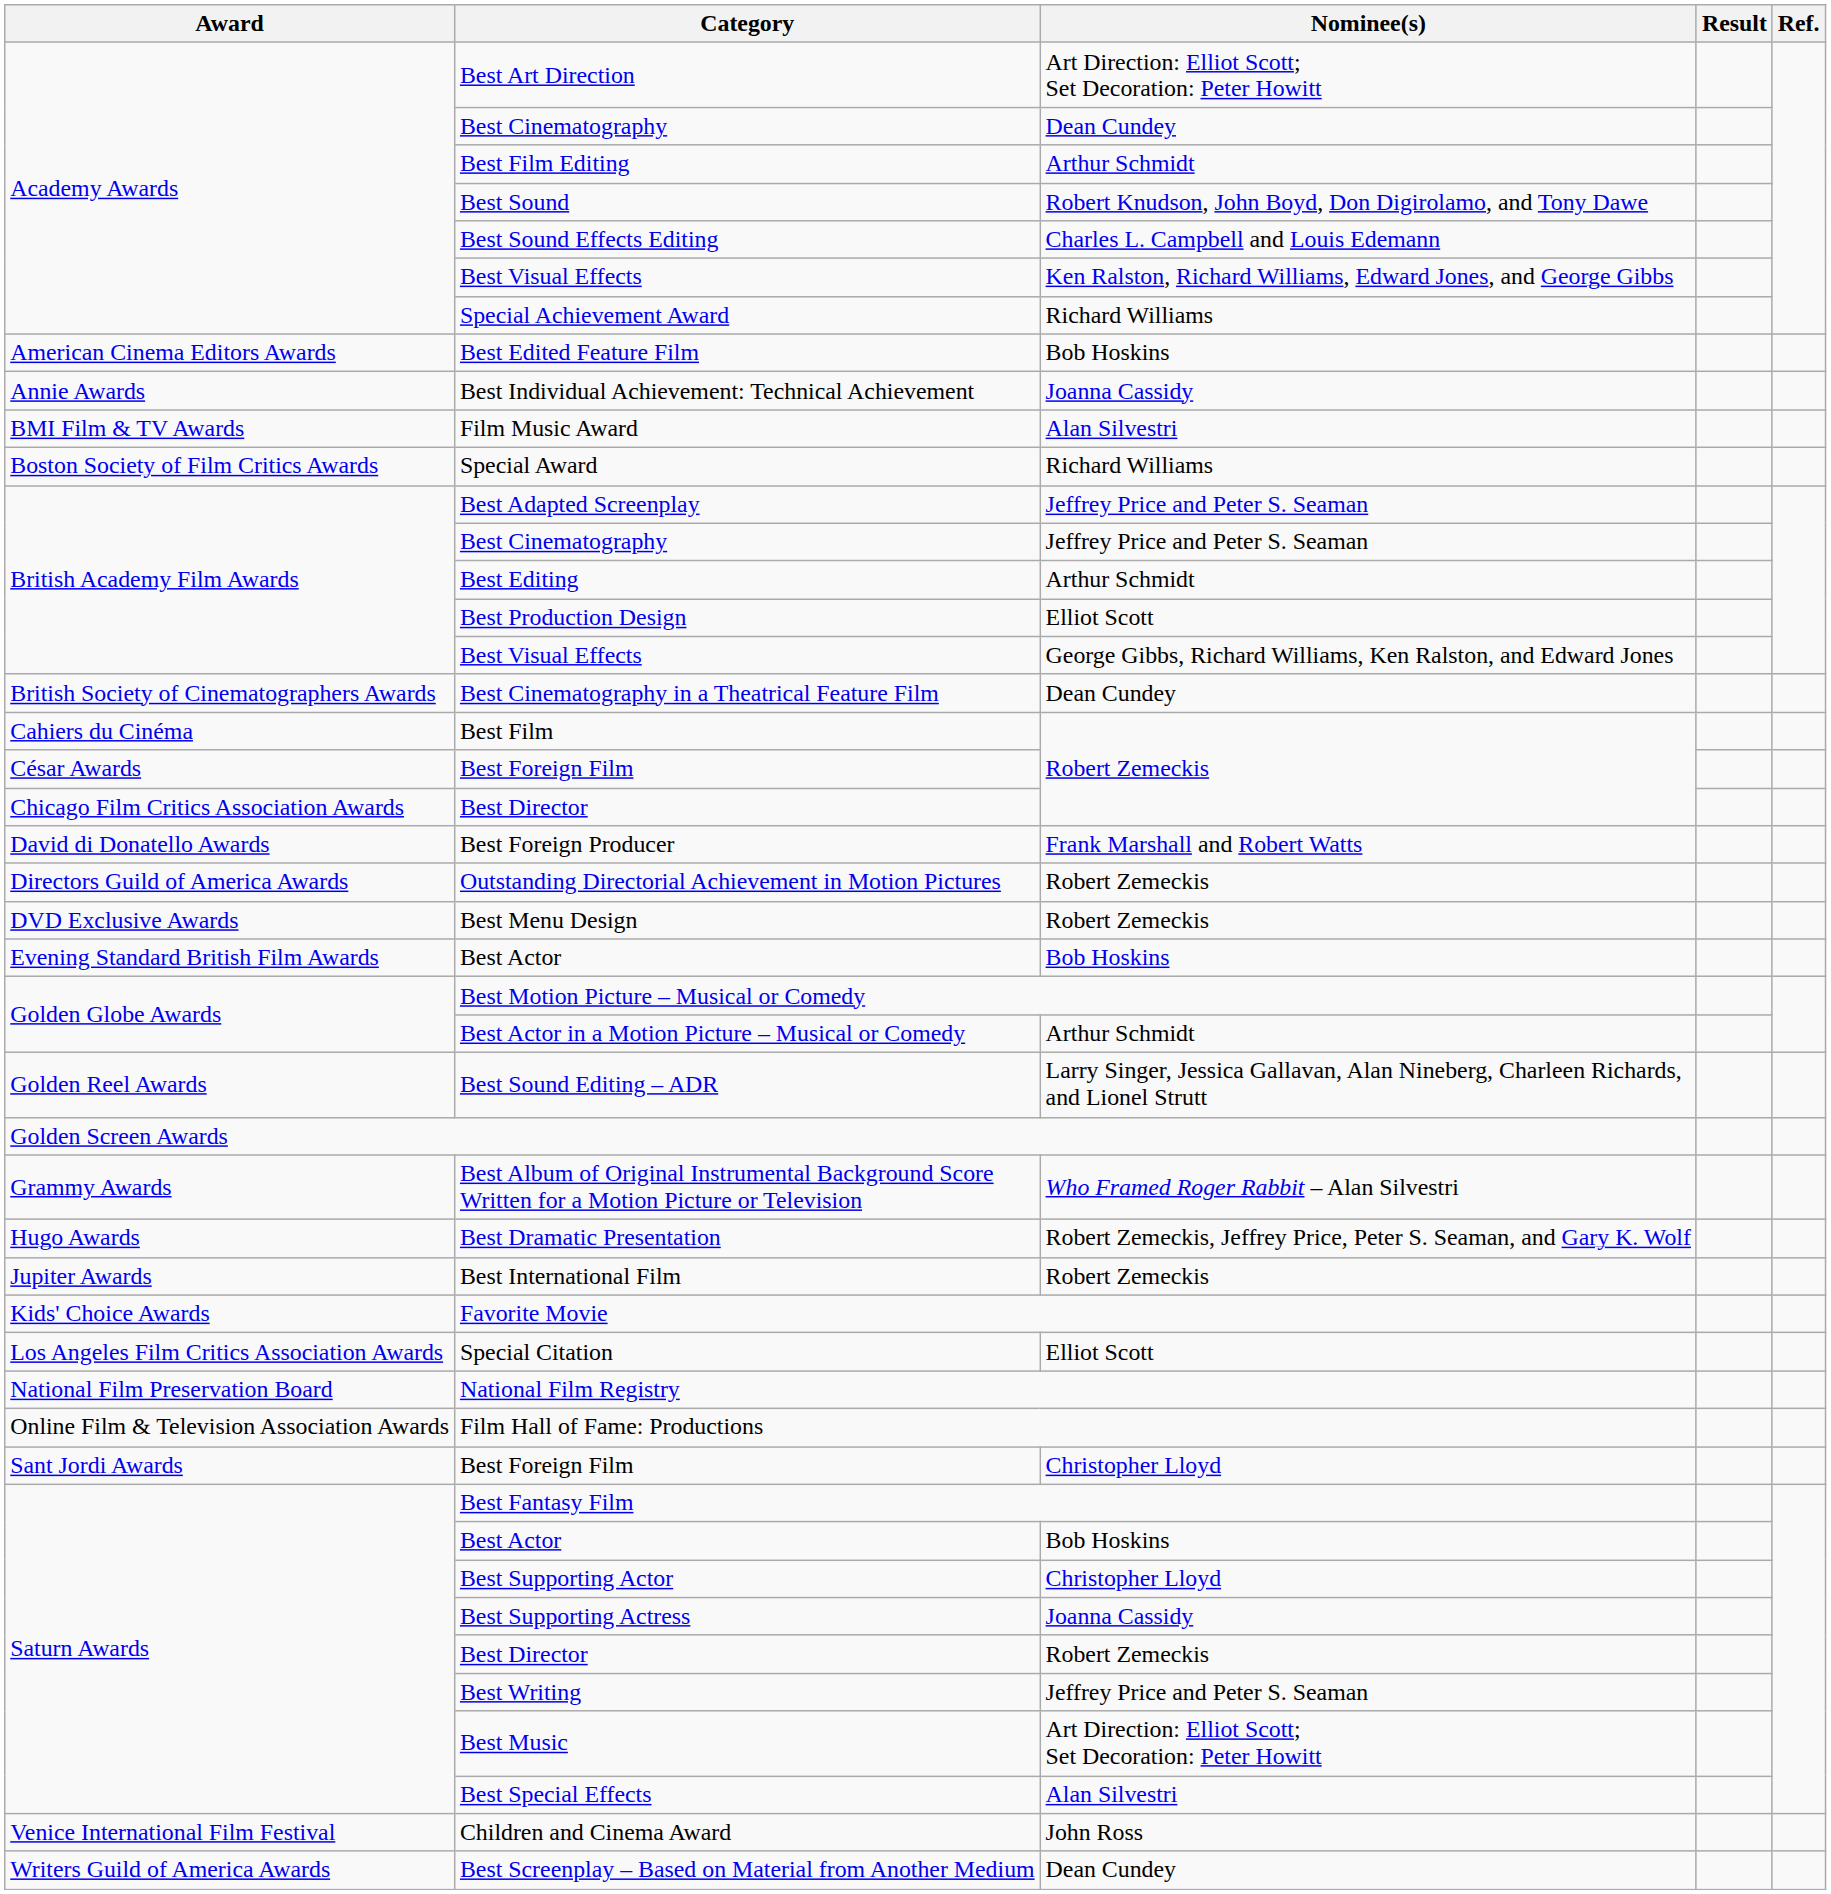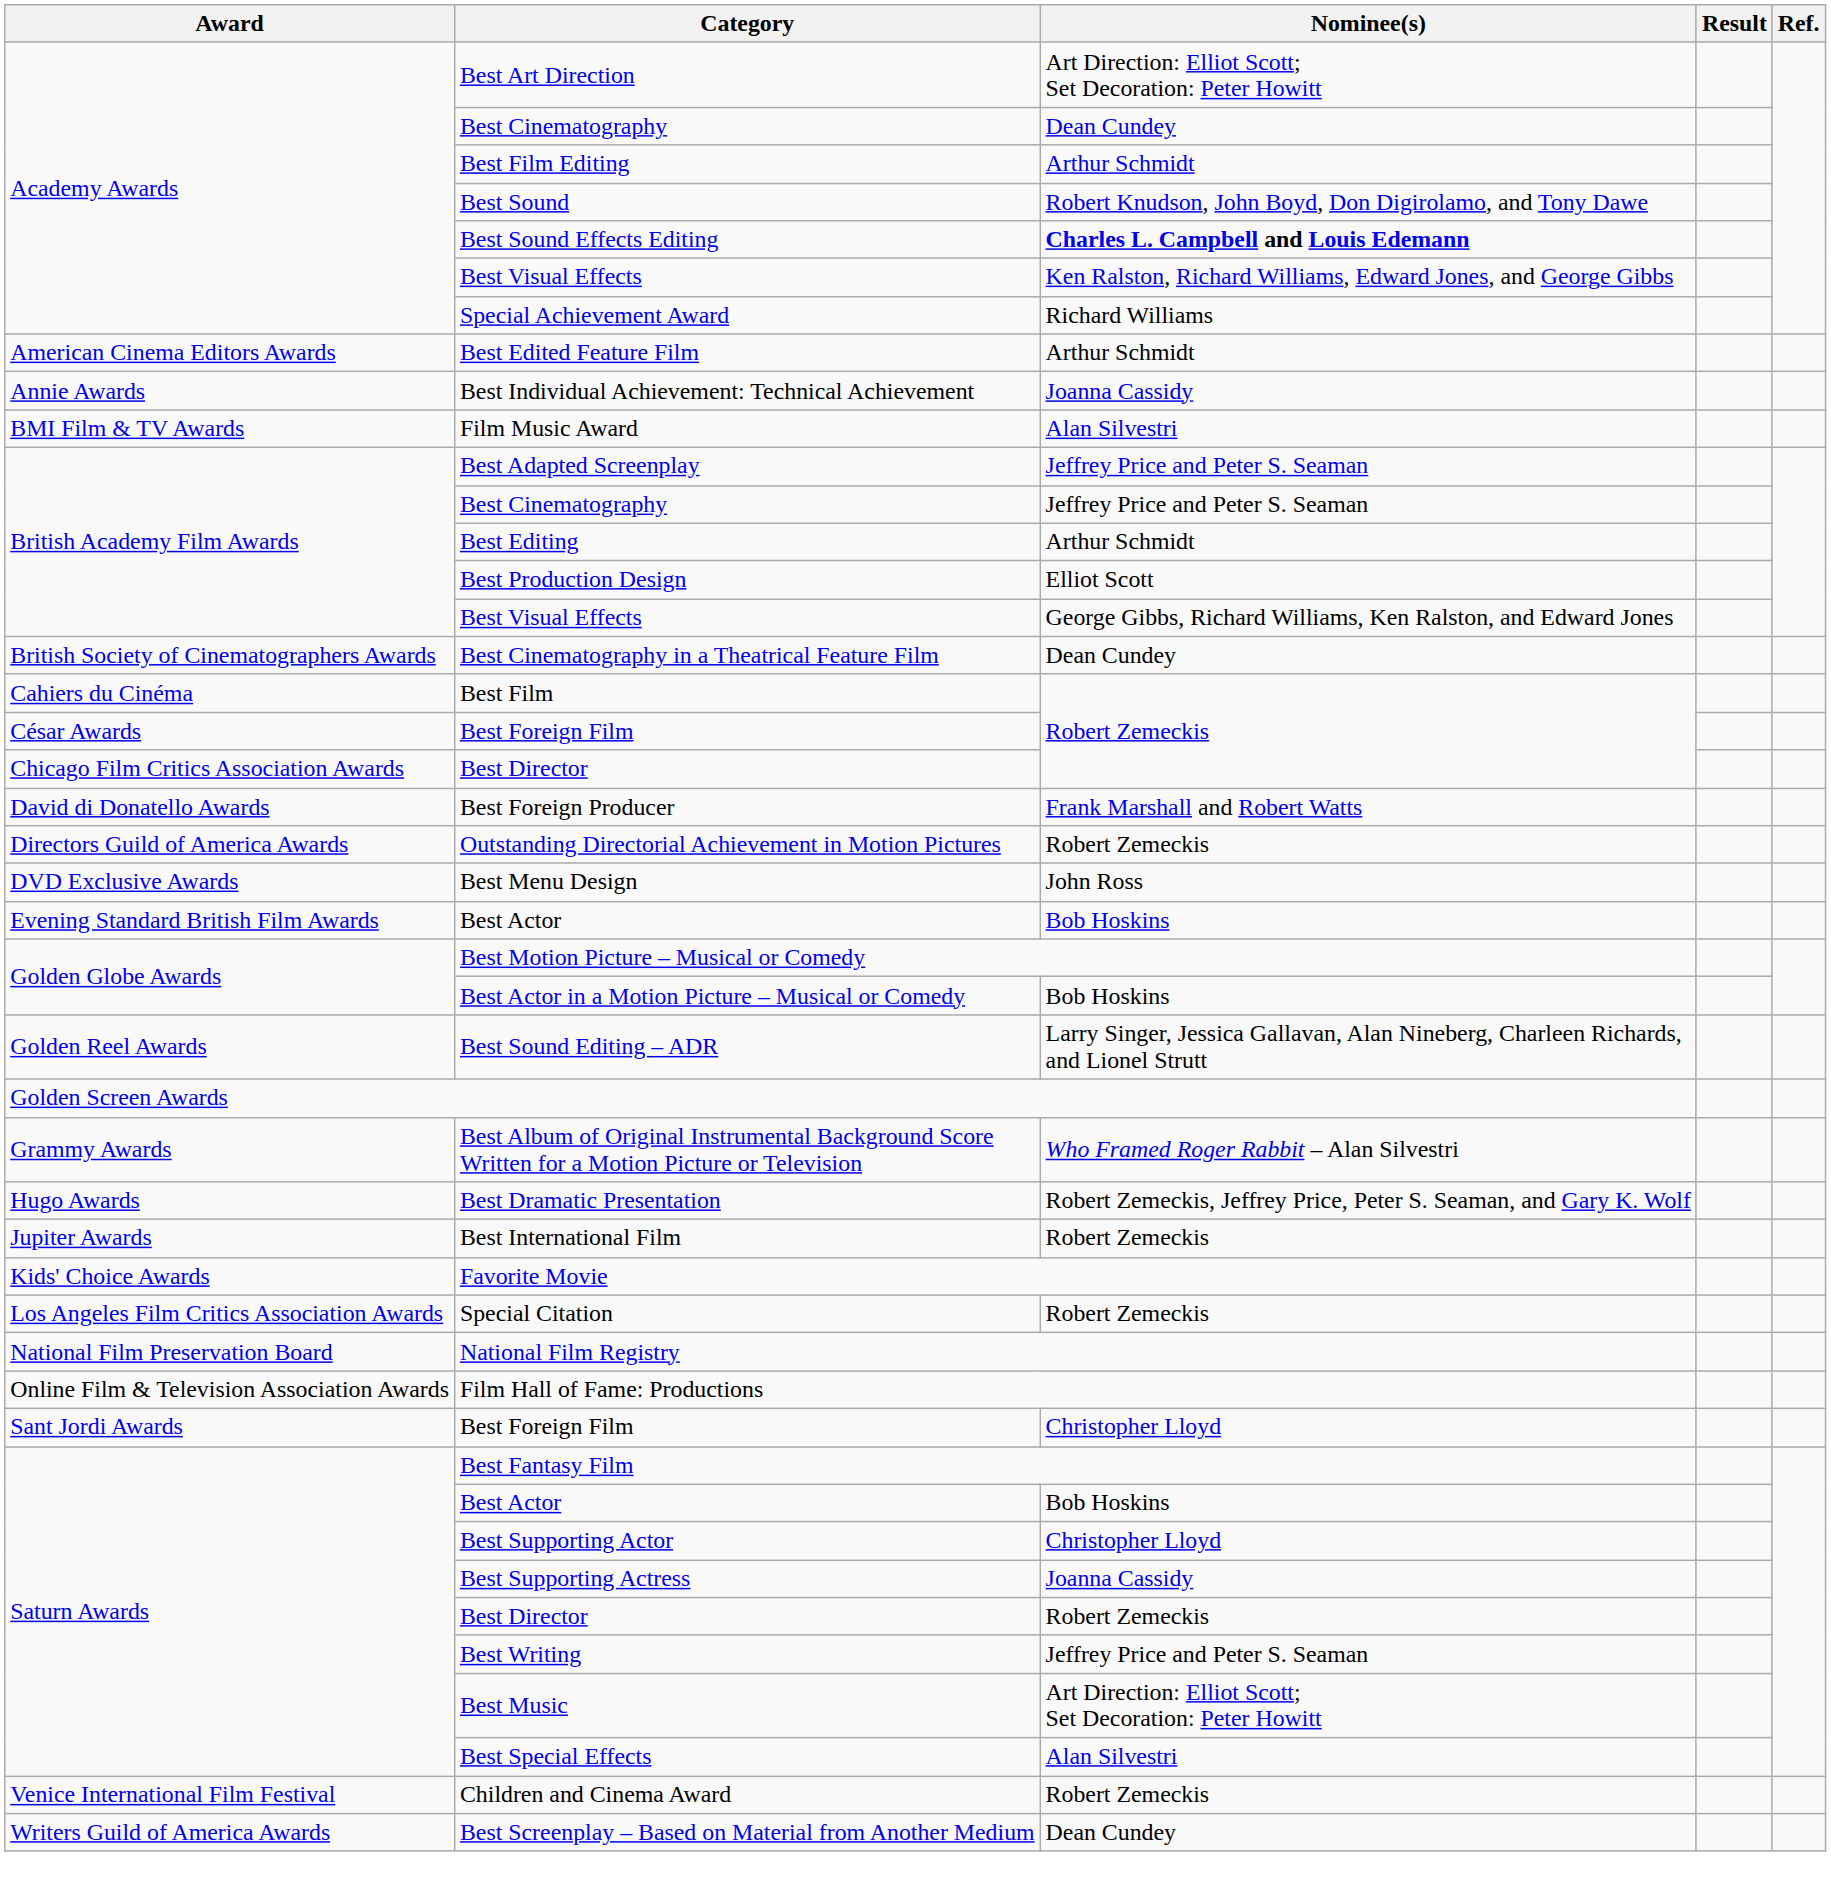 <table class="wikitable plainrowheaders">
 <tr>
 <th>Award</th>
 <th>Category</th>
 <th>Nominee(s)</th>
 <th>Result</th>
 <th>Ref.</th>
 </tr>
 <tr>
 <td rowspan="7"><a href='#'>Academy Awards</a></td>
 <td><a href='#'>Best Art Direction</a></td>
 <td>Art Direction: <a href='#'>Elliot Scott</a>; <br> Set Decoration: <a href='#'>Peter Howitt</a></td>
 <td></td>
 <td align="center" rowspan="7"></td>
 </tr>
 <tr>
 <td><a href='#'>Best Cinematography</a></td>
 <td><a href='#'>Dean Cundey</a></td>
 <td></td>
 </tr>
 <tr>
 <td><a href='#'>Best Film Editing</a></td>
 <td><a href='#'>Arthur Schmidt</a></td>
 <td></td>
 </tr>
 <tr>
 <td><a href='#'>Best Sound</a></td>
 <td><a href='#'>Robert Knudson</a>, <a href='#'>John Boyd</a>, <a href='#'>Don Digirolamo</a>, and <a href='#'>Tony Dawe</a></td>
 <td></td>
 </tr>
 <tr>
 <td><a href='#'>Best Sound Effects Editing</a></td>
-<td><a href='#'>Charles L. Campbell</a> and <a href='#'>Louis Edemann</a></td>
+<td><strong><a href='#'>Charles L. Campbell</a> and <a href='#'>Louis Edemann</a></strong></td>
 <td></td>
 </tr>
 <tr>
 <td><a href='#'>Best Visual Effects</a></td>
 <td><a href='#'>Ken Ralston</a>, <a href='#'>Richard Williams</a>, <a href='#'>Edward Jones</a>, and <a href='#'>George Gibbs</a></td>
 <td></td>
 </tr>
 <tr>
 <td><a href='#'>Special Achievement Award</a></td>
 <td>Richard Williams</td>
 <td></td>
 </tr>
 <tr>
 <td><a href='#'>American Cinema Editors Awards</a></td>
 <td><a href='#'>Best Edited Feature Film</a></td>
-<td>Bob Hoskins</td>
+<td>Arthur Schmidt</td>
 <td></td>
 <td align="center"></td>
 </tr>
 <tr>
 <td><a href='#'>Annie Awards</a></td>
 <td>Best Individual Achievement: Technical Achievement</td>
 <td><a href='#'>Joanna Cassidy</a></td>
 <td></td>
 <td align="center"></td>
 </tr>
 <tr>
 <td><a href='#'>BMI Film & TV Awards</a></td>
 <td>Film Music Award</td>
 <td><a href='#'>Alan Silvestri</a></td>
-<td></td>
-<td align="center"></td>
-</tr>
-<tr>
-<td><a href='#'>Boston Society of Film Critics Awards</a></td>
-<td>Special Award</td>
-<td>Richard Williams</td>
 <td></td>
 <td align="center"></td>
 </tr>
 <tr>
 <td rowspan="5"><a href='#'>British Academy Film Awards</a></td>
 <td><a href='#'>Best Adapted Screenplay</a></td>
 <td><a href='#'>Jeffrey Price and Peter S. Seaman</a></td>
 <td></td>
 <td align="center" rowspan="5"></td>
 </tr>
 <tr>
 <td><a href='#'>Best Cinematography</a></td>
 <td>Jeffrey Price and Peter S. Seaman</td>
 <td></td>
 </tr>
 <tr>
 <td><a href='#'>Best Editing</a></td>
 <td>Arthur Schmidt</td>
 <td></td>
 </tr>
 <tr>
 <td><a href='#'>Best Production Design</a></td>
 <td>Elliot Scott</td>
 <td></td>
 </tr>
 <tr>
 <td><a href='#'>Best Visual Effects</a></td>
 <td>George Gibbs, Richard Williams, Ken Ralston, and Edward Jones</td>
 <td></td>
 </tr>
 <tr>
 <td><a href='#'>British Society of Cinematographers Awards</a></td>
 <td><a href='#'>Best Cinematography in a Theatrical Feature Film</a></td>
 <td>Dean Cundey</td>
 <td></td>
 <td align="center"></td>
 </tr>
 <tr>
 <td><a href='#'>Cahiers du Cinéma</a></td>
 <td>Best Film</td>
 <td rowspan="3"><a href='#'>Robert Zemeckis</a></td>
 <td></td>
 <td align="center"></td>
 </tr>
 <tr>
 <td><a href='#'>César Awards</a></td>
 <td><a href='#'>Best Foreign Film</a></td>
 <td></td>
 <td align="center"></td>
 </tr>
 <tr>
 <td><a href='#'>Chicago Film Critics Association Awards</a></td>
 <td><a href='#'>Best Director</a></td>
 <td></td>
 <td align="center"></td>
 </tr>
 <tr>
 <td><a href='#'>David di Donatello Awards</a></td>
 <td>Best Foreign Producer</td>
 <td><a href='#'>Frank Marshall</a> and <a href='#'>Robert Watts</a></td>
 <td></td>
 <td align="center"></td>
 </tr>
 <tr>
 <td><a href='#'>Directors Guild of America Awards</a></td>
 <td><a href='#'>Outstanding Directorial Achievement in Motion Pictures</a></td>
 <td>Robert Zemeckis</td>
 <td></td>
 <td align="center"></td>
 </tr>
 <tr>
 <td><a href='#'>DVD Exclusive Awards</a></td>
 <td>Best Menu Design</td>
-<td>Robert Zemeckis</td>
+<td>John Ross</td>
 <td></td>
 <td align="center"></td>
 </tr>
 <tr>
 <td><a href='#'>Evening Standard British Film Awards</a></td>
 <td>Best Actor</td>
 <td><a href='#'>Bob Hoskins</a> </td>
 <td></td>
 <td align="center"></td>
 </tr>
 <tr>
 <td rowspan="2"><a href='#'>Golden Globe Awards</a></td>
 <td colspan="2"><a href='#'>Best Motion Picture – Musical or Comedy</a></td>
 <td></td>
 <td align="center" rowspan="2"></td>
 </tr>
 <tr>
 <td><a href='#'>Best Actor in a Motion Picture – Musical or Comedy</a></td>
-<td>Arthur Schmidt</td>
+<td>Bob Hoskins</td>
 <td></td>
 </tr>
 <tr>
 <td><a href='#'>Golden Reel Awards</a></td>
 <td><a href='#'>Best Sound Editing – ADR</a></td>
 <td>Larry Singer, Jessica Gallavan, Alan Nineberg, Charleen Richards, <br> and Lionel Strutt</td>
 <td></td>
 <td align="center"></td>
 </tr>
 <tr>
 <td colspan="3"><a href='#'>Golden Screen Awards</a></td>
 <td></td>
 <td align="center"></td>
 </tr>
 <tr>
 <td><a href='#'>Grammy Awards</a></td>
 <td><a href='#'>Best Album of Original Instrumental Background Score <br> Written for a Motion Picture or Television</a></td>
 <td><em><a href='#'>Who Framed Roger Rabbit</a></em> – Alan Silvestri</td>
 <td></td>
 <td align="center"></td>
 </tr>
 <tr>
 <td><a href='#'>Hugo Awards</a></td>
 <td><a href='#'>Best Dramatic Presentation</a></td>
 <td>Robert Zemeckis, Jeffrey Price, Peter S. Seaman, and <a href='#'>Gary K. Wolf</a></td>
 <td></td>
 <td align="center"></td>
 </tr>
 <tr>
 <td><a href='#'>Jupiter Awards</a></td>
 <td>Best International Film</td>
 <td>Robert Zemeckis</td>
 <td></td>
 <td align="center"></td>
 </tr>
 <tr>
 <td><a href='#'>Kids' Choice Awards</a></td>
 <td colspan="2"><a href='#'>Favorite Movie</a></td>
 <td></td>
 <td align="center"></td>
 </tr>
 <tr>
 <td><a href='#'>Los Angeles Film Critics Association Awards</a></td>
 <td>Special Citation</td>
-<td>Elliot Scott</td>
+<td>Robert Zemeckis</td>
 <td></td>
 <td align="center"></td>
 </tr>
 <tr>
 <td><a href='#'>National Film Preservation Board</a></td>
 <td colspan="2"><a href='#'>National Film Registry</a></td>
 <td></td>
 <td align="center"></td>
 </tr>
 <tr>
 <td>Online Film & Television Association Awards</td>
 <td colspan="2">Film Hall of Fame: Productions</td>
 <td></td>
 <td align="center"></td>
 </tr>
 <tr>
 <td><a href='#'>Sant Jordi Awards</a></td>
 <td>Best Foreign Film</td>
 <td><a href='#'>Christopher Lloyd</a></td>
 <td></td>
 <td align="center"></td>
 </tr>
 <tr>
 <td rowspan="8"><a href='#'>Saturn Awards</a></td>
 <td colspan="2"><a href='#'>Best Fantasy Film</a></td>
 <td></td>
 <td align="center" rowspan="8"></td>
 </tr>
 <tr>
 <td><a href='#'>Best Actor</a></td>
 <td>Bob Hoskins</td>
 <td></td>
 </tr>
 <tr>
 <td><a href='#'>Best Supporting Actor</a></td>
 <td><a href='#'>Christopher Lloyd</a></td>
 <td></td>
 </tr>
 <tr>
 <td><a href='#'>Best Supporting Actress</a></td>
 <td><a href='#'>Joanna Cassidy</a></td>
 <td></td>
 </tr>
 <tr>
 <td><a href='#'>Best Director</a></td>
 <td>Robert Zemeckis</td>
 <td></td>
 </tr>
 <tr>
 <td><a href='#'>Best Writing</a></td>
 <td>Jeffrey Price and Peter S. Seaman</td>
 <td></td>
 </tr>
 <tr>
 <td><a href='#'>Best Music</a></td>
 <td>Art Direction: <a href='#'>Elliot Scott</a>; <br> Set Decoration: <a href='#'>Peter Howitt</a></td>
 <td></td>
 </tr>
 <tr>
 <td><a href='#'>Best Special Effects</a></td>
 <td><a href='#'>Alan Silvestri</a></td>
 <td></td>
 </tr>
 <tr>
 <td><a href='#'>Venice International Film Festival</a></td>
 <td>Children and Cinema Award</td>
-<td>John Ross</td>
+<td>Robert Zemeckis</td>
 <td></td>
 <td align="center"></td>
 </tr>
 <tr>
 <td><a href='#'>Writers Guild of America Awards</a></td>
 <td><a href='#'>Best Screenplay – Based on Material from Another Medium</a></td>
 <td>Dean Cundey</td>
 <td></td>
 <td align="center"></td>
 </tr>
 </table>
